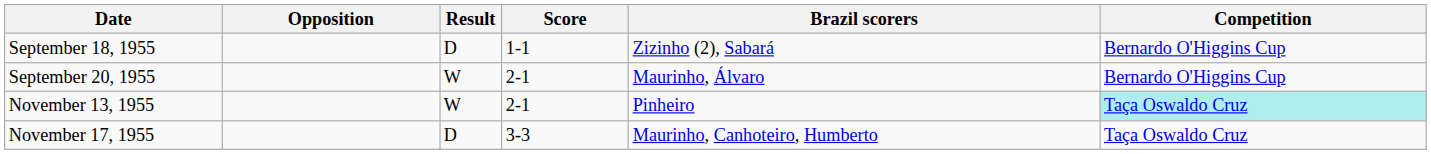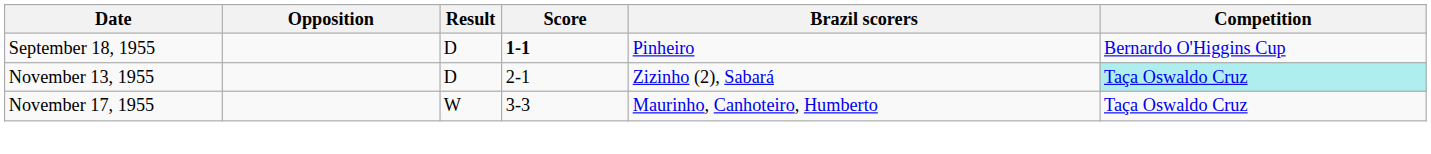 <table class="wikitable" style="text-align: left;">
 <tr>
 <th width=12%>Date</th>
 <th width=12%>Opposition</th>
 <th width=1%>Result</th>
 <th width=7%>Score</th>
 <th width=26%>Brazil scorers</th>
 <th width=18%>Competition</th>
 </tr>
 <tr>
 <td>September 18, 1955</td>
 <td></td>
 <td>D</td>
-<td>1-1</td>
-<td><a href='#'>Zizinho</a> (2), <a href='#'>Sabará</a></td>
-<td><a href='#'>Bernardo O'Higgins Cup</a></td>
-</tr>
-<tr>
-<td>September 20, 1955</td>
-<td></td>
-<td>W</td>
-<td>2-1</td>
-<td><a href='#'>Maurinho</a>, <a href='#'>Álvaro</a></td>
+<td><strong>1-1</strong></td>
+<td><a href='#'>Pinheiro</a></td>
 <td><a href='#'>Bernardo O'Higgins Cup</a></td>
 </tr>
 <tr>
 <td>November 13, 1955</td>
 <td></td>
-<td>W</td>
+<td>D</td>
 <td>2-1</td>
-<td><a href='#'>Pinheiro</a></td>
+<td><a href='#'>Zizinho</a> (2), <a href='#'>Sabará</a></td>
 <td style="background: paleturquoise;"><a href='#'>Taça Oswaldo Cruz</a></td>
 </tr>
 <tr>
 <td>November 17, 1955</td>
 <td></td>
-<td>D</td>
+<td>W</td>
 <td>3-3</td>
 <td><a href='#'>Maurinho</a>, <a href='#'>Canhoteiro</a>, <a href='#'>Humberto</a></td>
 <td><a href='#'>Taça Oswaldo Cruz</a></td>
 </tr>
 </table>
